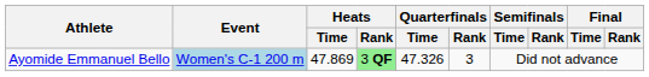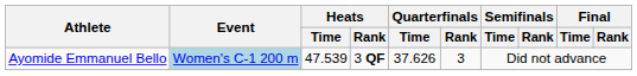 <table class=wikitable style="font-size:90%">
 <tr>
 <th rowspan="2">Athlete</th>
 <th rowspan="2">Event</th>
 <th colspan=2>Heats</th>
 <th colspan=2>Quarterfinals</th>
 <th colspan=2>Semifinals</th>
 <th colspan=2>Final</th>
 </tr>
 <tr style="font-size:95%">
 <th>Time</th>
 <th>Rank</th>
 <th>Time</th>
 <th>Rank</th>
 <th>Time</th>
 <th>Rank</th>
 <th>Time</th>
 <th>Rank</th>
 </tr>
 <tr align=center>
 <td align=left><a href='#'>Ayomide Emmanuel Bello</a></td>
 <td align=left style="background: lightblue;"><a href='#'>Women's C-1 200 m</a></td>
-<td>47.869</td>
-<td style="background: lightgreen;">3 <strong>QF</strong></td>
-<td>47.326</td>
+<td>47.539</td>
+<td>3 <strong>QF</strong></td>
+<td>37.626</td>
 <td>3</td>
 <td colspan="4">Did not advance</td>
 </tr>
 </table>
